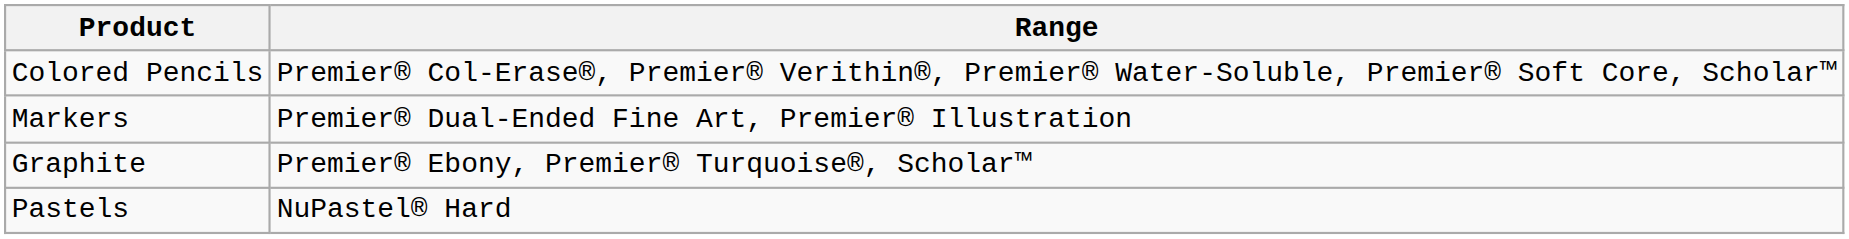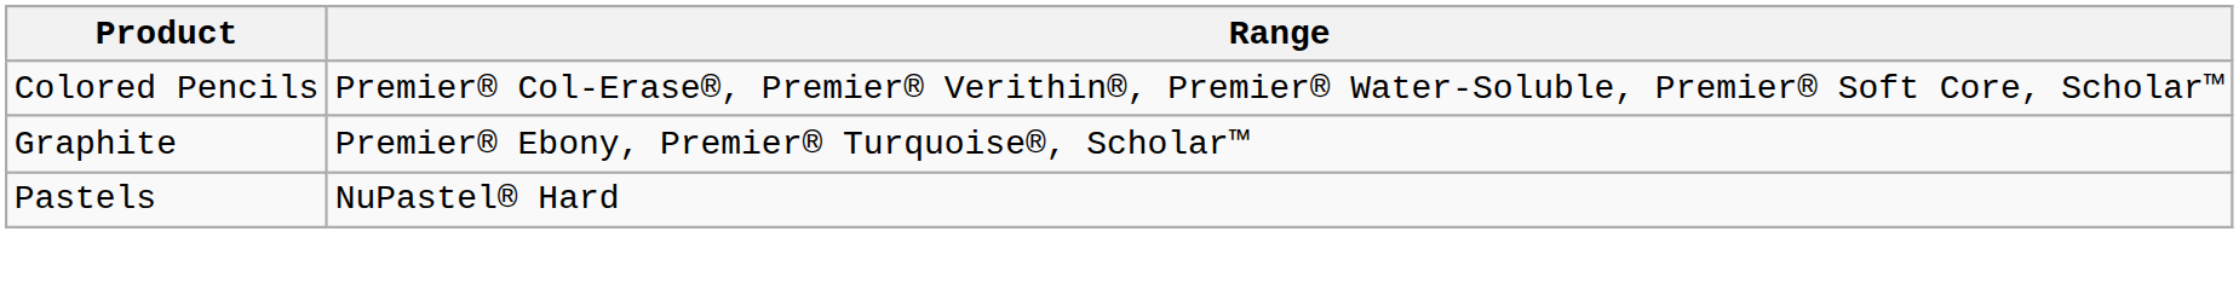 <table class="wikitable">
 <tr>
 <th>Product</th>
 <th>Range</th>
 </tr>
 <tr>
 <td>Colored Pencils</td>
 <td>Premier® Col-Erase®, Premier® Verithin®, Premier® Water-Soluble, Premier® Soft Core, Scholar™</td>
 </tr>
 <tr>
-<td>Markers</td>
-<td>Premier® Dual-Ended Fine Art, Premier® Illustration</td>
-</tr>
-<tr>
 <td>Graphite</td>
 <td>Premier® Ebony, Premier® Turquoise®, Scholar™</td>
 </tr>
 <tr>
 <td>Pastels</td>
 <td>NuPastel® Hard</td>
 </tr>
 </table>
